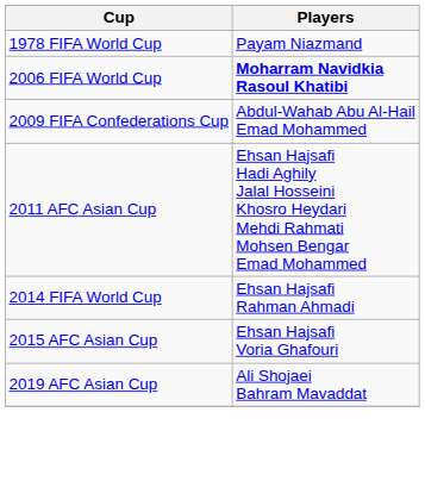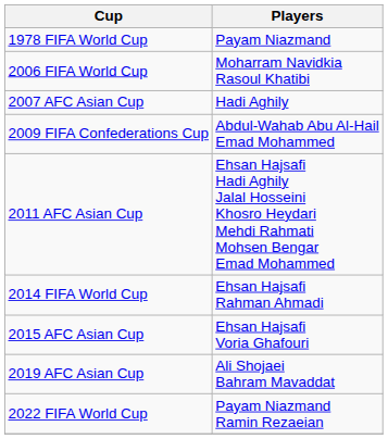 <table class="wikitable" style="text-align: left">
 <tr style="text-align: center">
 <th>Cup</th>
 <th>Players</th>
 </tr>
 <tr>
 <td align="left"> <a href='#'>1978 FIFA World Cup</a></td>
 <td> <a href='#'>Payam Niazmand</a></td>
 </tr>
 <tr>
 <td align="left"> <a href='#'>2006 FIFA World Cup</a></td>
-<td><strong> <a href='#'>Moharram Navidkia</a><br> <a href='#'>Rasoul Khatibi</a></strong></td>
+<td> <a href='#'>Moharram Navidkia</a><br> <a href='#'>Rasoul Khatibi</a></td>
+</tr>
+<tr>
+<td align="left"> <a href='#'>2007 AFC Asian Cup</a></td>
+<td> <a href='#'>Hadi Aghily</a></td>
 </tr>
 <tr>
 <td align="left"> <a href='#'>2009 FIFA Confederations Cup</a></td>
 <td> <a href='#'>Abdul-Wahab Abu Al-Hail</a><br> <a href='#'>Emad Mohammed</a></td>
 </tr>
 <tr>
 <td align="left"> <a href='#'>2011 AFC Asian Cup</a></td>
 <td> <a href='#'>Ehsan Hajsafi</a><br> <a href='#'>Hadi Aghily</a><br> <a href='#'>Jalal Hosseini</a><br> <a href='#'>Khosro Heydari</a><br> <a href='#'>Mehdi Rahmati</a><br> <a href='#'>Mohsen Bengar</a><br>  <a href='#'>Emad Mohammed</a></td>
 </tr>
 <tr>
 <td align="left"> <a href='#'>2014 FIFA World Cup</a></td>
 <td> <a href='#'>Ehsan Hajsafi</a><br> <a href='#'>Rahman Ahmadi</a></td>
 </tr>
 <tr>
 <td align="left"> <a href='#'>2015 AFC Asian Cup</a></td>
 <td> <a href='#'>Ehsan Hajsafi</a><br> <a href='#'>Voria Ghafouri</a></td>
 </tr>
 <tr>
 <td align="left"> <a href='#'>2019 AFC Asian Cup</a></td>
 <td> <a href='#'>Ali Shojaei</a><br> <a href='#'>Bahram Mavaddat</a></td>
 </tr>
 <tr>
+<td align="left"> <a href='#'>2022 FIFA World Cup</a></td>
+<td> <a href='#'>Payam Niazmand</a><br> <a href='#'>Ramin Rezaeian</a></td>
+</tr>
+<tr>
 </tr>
 </table>
